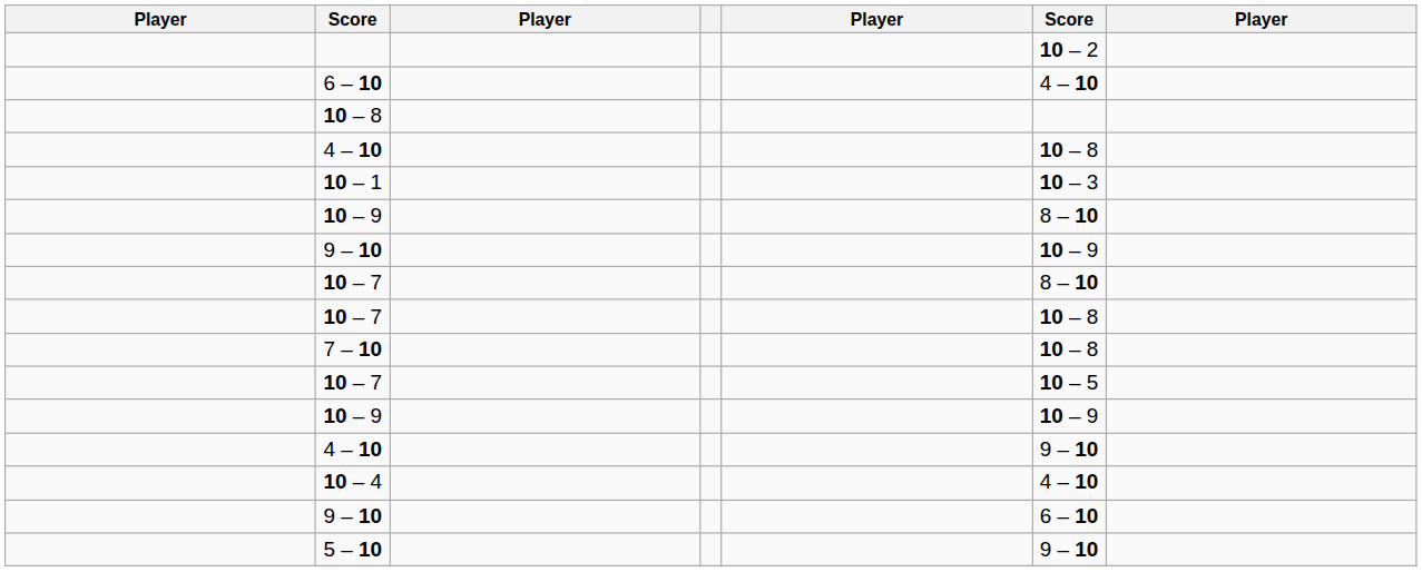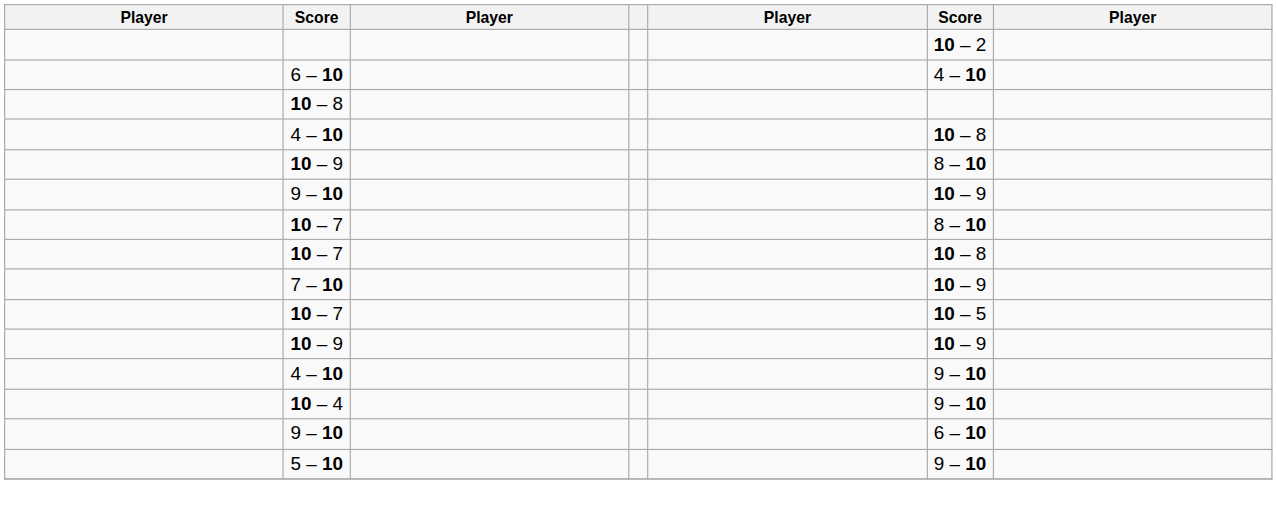 <table class="wikitable">
 <tr style="font-size:10pt;font-weight:bold">
 <th width=230>Player</th>
 <th width=50>Score</th>
 <th width=230>Player</th>
 <th width=10></th>
 <th width=230>Player</th>
 <th width=50>Score</th>
 <th width=230>Player</th>
 </tr>
 <tr>
 <td></td>
 <td align=center></td>
 <td></td>
 <td></td>
 <td></td>
 <td align=center><strong>10</strong> – 2</td>
 <td></td>
 </tr>
 <tr>
 <td></td>
 <td align=center>6 – <strong>10</strong></td>
 <td></td>
 <td></td>
 <td></td>
 <td align=center>4 – <strong>10</strong></td>
 <td></td>
 </tr>
 <tr>
 <td></td>
 <td align=center><strong>10</strong> – 8</td>
 <td></td>
 <td></td>
 <td></td>
 <td align=center></td>
 <td></td>
 </tr>
 <tr>
 <td></td>
 <td align=center>4 – <strong>10</strong></td>
 <td></td>
 <td></td>
 <td></td>
 <td align=center><strong>10</strong> – 8</td>
 <td></td>
 </tr>
 <tr>
 <td></td>
-<td align=center><strong>10</strong> – 1</td>
-<td></td>
-<td></td>
-<td></td>
-<td align=center><strong>10</strong> – 3</td>
-<td></td>
-</tr>
-<tr>
-<td></td>
 <td align=center><strong>10</strong> – 9</td>
 <td></td>
 <td></td>
 <td></td>
 <td align=center>8 – <strong>10</strong></td>
 <td></td>
 </tr>
 <tr>
 <td></td>
 <td align=center>9 – <strong>10</strong></td>
 <td></td>
 <td></td>
 <td></td>
 <td align=center><strong>10</strong> – 9</td>
 <td></td>
 </tr>
 <tr>
 <td></td>
 <td align=center><strong>10</strong> – 7</td>
 <td></td>
 <td></td>
 <td></td>
 <td align=center>8 – <strong>10</strong></td>
 <td></td>
 </tr>
 <tr>
 <td></td>
 <td align=center><strong>10</strong> – 7</td>
 <td></td>
 <td></td>
 <td></td>
 <td align=center><strong>10</strong> – 8</td>
 <td></td>
 </tr>
 <tr>
 <td></td>
 <td align=center>7 – <strong>10</strong></td>
 <td></td>
 <td></td>
 <td></td>
-<td align=center><strong>10</strong> – 8</td>
+<td align=center><strong>10</strong> – 9</td>
 <td></td>
 </tr>
 <tr>
 <td></td>
 <td align=center><strong>10</strong> – 7</td>
 <td></td>
 <td></td>
 <td></td>
 <td align=center><strong>10</strong> – 5</td>
 <td></td>
 </tr>
 <tr>
 <td></td>
 <td align=center><strong>10</strong> – 9</td>
 <td></td>
 <td></td>
 <td></td>
 <td align=center><strong>10</strong> – 9</td>
 <td></td>
 </tr>
 <tr>
 <td></td>
 <td align=center>4 – <strong>10</strong></td>
 <td></td>
 <td></td>
 <td></td>
 <td align=center>9 – <strong>10</strong></td>
 <td></td>
 </tr>
 <tr>
 <td></td>
 <td align=center><strong>10</strong> – 4</td>
 <td></td>
 <td></td>
 <td></td>
-<td align=center>4 – <strong>10</strong></td>
+<td align=center>9 – <strong>10</strong></td>
 <td></td>
 </tr>
 <tr>
 <td></td>
 <td align=center>9 – <strong>10</strong></td>
 <td></td>
 <td></td>
 <td></td>
 <td align=center>6 – <strong>10</strong></td>
 <td></td>
 </tr>
 <tr>
 <td></td>
 <td align=center>5 – <strong>10</strong></td>
 <td></td>
 <td></td>
 <td></td>
 <td align=center>9 – <strong>10</strong></td>
 <td></td>
 </tr>
 <tr>
 </tr>
 </table>
